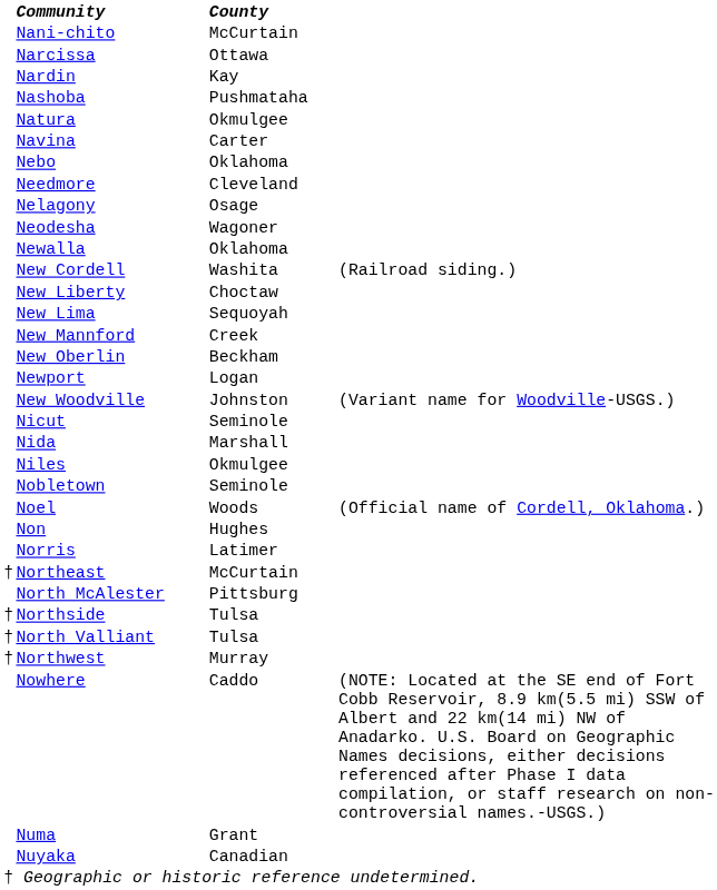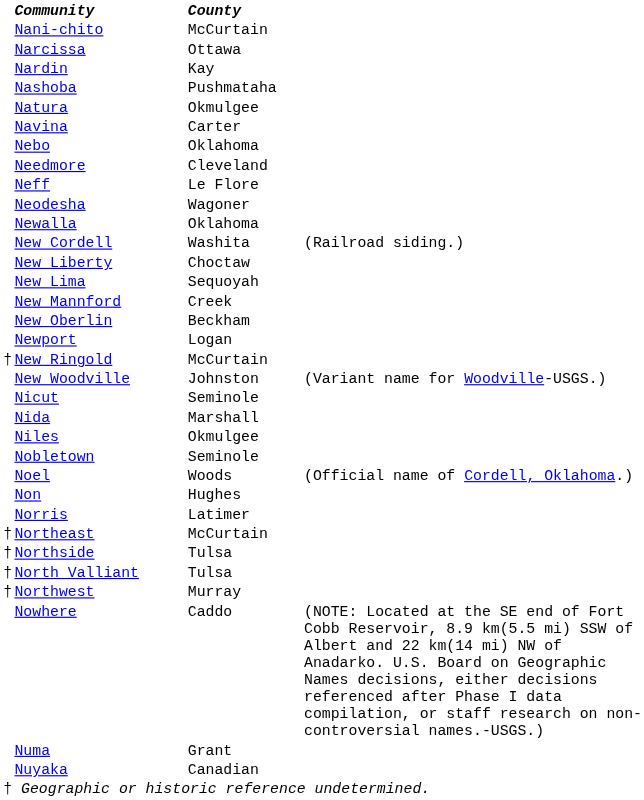 <table border="0" cellpadding="0">
 <tr>
 <td></td>
 <td width="150px"><strong><em>Community</em></strong></td>
 <td width="100px"><strong><em>County</em></strong></td>
 <td width="300px"></td>
 </tr>
 <tr>
 <td></td>
 <td><a href='#'>Nani-chito</a></td>
 <td>McCurtain</td>
 <td></td>
 </tr>
 <tr>
 <td></td>
 <td><a href='#'>Narcissa</a></td>
 <td>Ottawa</td>
 <td></td>
 </tr>
 <tr>
 <td></td>
 <td><a href='#'>Nardin</a></td>
 <td>Kay</td>
 <td></td>
 </tr>
 <tr>
 <td></td>
 <td><a href='#'>Nashoba</a></td>
 <td>Pushmataha</td>
 <td></td>
 </tr>
 <tr>
 <td></td>
 <td><a href='#'>Natura</a></td>
 <td>Okmulgee</td>
 <td></td>
 </tr>
 <tr>
 <td></td>
 <td><a href='#'>Navina</a></td>
 <td>Carter</td>
 <td></td>
 </tr>
 <tr>
 <td></td>
 <td><a href='#'>Nebo</a></td>
 <td>Oklahoma</td>
 <td></td>
 </tr>
 <tr>
 <td></td>
 <td><a href='#'>Needmore</a></td>
 <td>Cleveland</td>
 <td></td>
 </tr>
 <tr>
 <td></td>
-<td><a href='#'>Nelagony</a></td>
-<td>Osage</td>
+<td><a href='#'>Neff</a></td>
+<td>Le Flore</td>
 <td></td>
 </tr>
 <tr>
 <td></td>
 <td><a href='#'>Neodesha</a></td>
 <td>Wagoner</td>
 <td></td>
 </tr>
 <tr>
 <td></td>
 <td><a href='#'>Newalla</a></td>
 <td>Oklahoma</td>
 <td></td>
 </tr>
 <tr valign="top">
 <td></td>
 <td><a href='#'>New Cordell</a></td>
 <td>Washita</td>
 <td>(Railroad siding.)</td>
 </tr>
 <tr>
 <td></td>
 <td><a href='#'>New Liberty</a></td>
 <td>Choctaw</td>
 <td></td>
 </tr>
 <tr>
 <td></td>
 <td><a href='#'>New Lima</a></td>
 <td>Sequoyah</td>
 <td></td>
 </tr>
 <tr>
 <td></td>
 <td><a href='#'>New Mannford</a></td>
 <td>Creek</td>
 <td></td>
 </tr>
 <tr>
 <td></td>
 <td><a href='#'>New Oberlin</a></td>
 <td>Beckham</td>
 <td></td>
 </tr>
 <tr>
 <td></td>
 <td><a href='#'>Newport</a></td>
 <td>Logan</td>
+<td></td>
+</tr>
+<tr>
+<td>†</td>
+<td><a href='#'>New Ringold</a></td>
+<td>McCurtain</td>
 <td></td>
 </tr>
 <tr valign="top">
 <td></td>
 <td><a href='#'>New Woodville</a></td>
 <td>Johnston</td>
 <td>(Variant name for <a href='#'>Woodville</a>-USGS.)</td>
 </tr>
 <tr>
 <td></td>
 <td><a href='#'>Nicut</a></td>
 <td>Seminole</td>
 <td></td>
 </tr>
 <tr>
 <td></td>
 <td><a href='#'>Nida</a></td>
 <td>Marshall</td>
 <td></td>
 </tr>
 <tr>
 <td></td>
 <td><a href='#'>Niles</a></td>
 <td>Okmulgee</td>
 <td></td>
 </tr>
 <tr>
 <td></td>
 <td><a href='#'>Nobletown</a></td>
 <td>Seminole</td>
 <td></td>
 </tr>
 <tr>
 <td></td>
 <td><a href='#'>Noel</a></td>
 <td>Woods</td>
 <td>(Official name of <a href='#'>Cordell, Oklahoma</a>.)</td>
 </tr>
 <tr>
 <td></td>
 <td><a href='#'>Non</a></td>
 <td>Hughes</td>
 <td></td>
 </tr>
 <tr>
 <td></td>
 <td><a href='#'>Norris</a></td>
 <td>Latimer</td>
 <td></td>
 </tr>
 <tr>
 <td>†</td>
 <td><a href='#'>Northeast</a></td>
 <td>McCurtain</td>
 <td></td>
 </tr>
 <tr>
-<td></td>
-<td><a href='#'>North McAlester</a></td>
-<td>Pittsburg</td>
-<td></td>
-</tr>
-<tr>
 <td>†</td>
 <td><a href='#'>Northside</a></td>
 <td>Tulsa</td>
 <td></td>
 </tr>
 <tr>
 <td>†</td>
 <td><a href='#'>North Valliant</a></td>
 <td>Tulsa</td>
 <td></td>
 </tr>
 <tr>
 <td>†</td>
 <td><a href='#'>Northwest</a></td>
 <td>Murray</td>
 <td></td>
 </tr>
 <tr valign="top">
 <td></td>
 <td><a href='#'>Nowhere</a></td>
 <td>Caddo</td>
 <td>(NOTE: Located at the SE end of Fort Cobb Reservoir, 8.9 km(5.5 mi) SSW of Albert and 22 km(14 mi) NW of Anadarko. U.S. Board on Geographic Names decisions, either decisions referenced after Phase I data compilation, or staff research on non-controversial names.-USGS.)</td>
 </tr>
 <tr>
 <td></td>
 <td><a href='#'>Numa</a></td>
 <td>Grant</td>
 <td></td>
 </tr>
 <tr>
 <td></td>
 <td><a href='#'>Nuyaka</a></td>
 <td>Canadian</td>
 <td></td>
 </tr>
 <tr>
 <td colspan="4">† <em>Geographic or historic reference undetermined.</em></td>
 </tr>
 </table>
